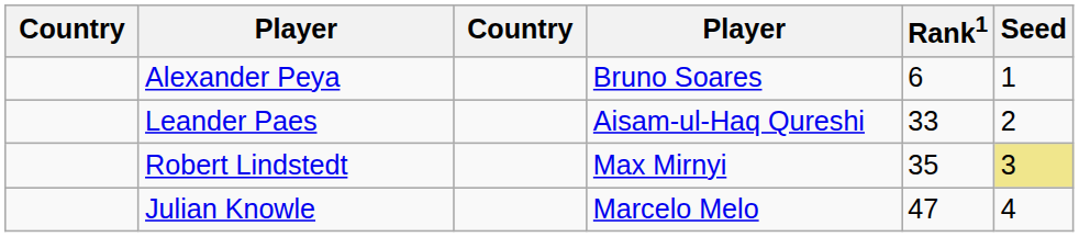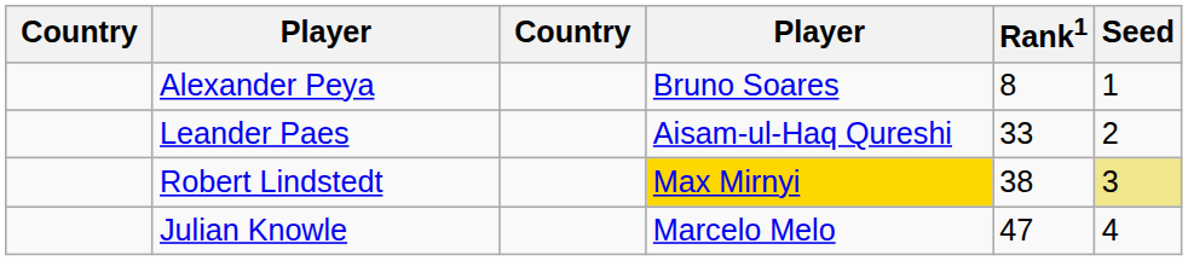 <table class="sortable wikitable">
 <tr>
 <th width="70">Country</th>
 <th width="175">Player</th>
 <th width="70">Country</th>
 <th width="175">Player</th>
 <th>Rank<sup>1</sup></th>
 <th>Seed</th>
 </tr>
 <tr>
 <td></td>
 <td><a href='#'>Alexander Peya</a></td>
 <td></td>
 <td><a href='#'>Bruno Soares</a></td>
-<td>6</td>
+<td>8</td>
 <td>1</td>
 </tr>
 <tr>
 <td></td>
 <td><a href='#'>Leander Paes</a></td>
 <td></td>
 <td><a href='#'>Aisam-ul-Haq Qureshi</a></td>
 <td>33</td>
 <td>2</td>
 </tr>
 <tr>
 <td></td>
 <td><a href='#'>Robert Lindstedt</a></td>
 <td></td>
-<td><a href='#'>Max Mirnyi</a></td>
-<td>35</td>
+<td style="background: gold;"><a href='#'>Max Mirnyi</a></td>
+<td>38</td>
 <td style="background: khaki;">3</td>
 </tr>
 <tr>
 <td></td>
 <td><a href='#'>Julian Knowle</a></td>
 <td></td>
 <td><a href='#'>Marcelo Melo</a></td>
 <td>47</td>
 <td>4</td>
 </tr>
 </table>
